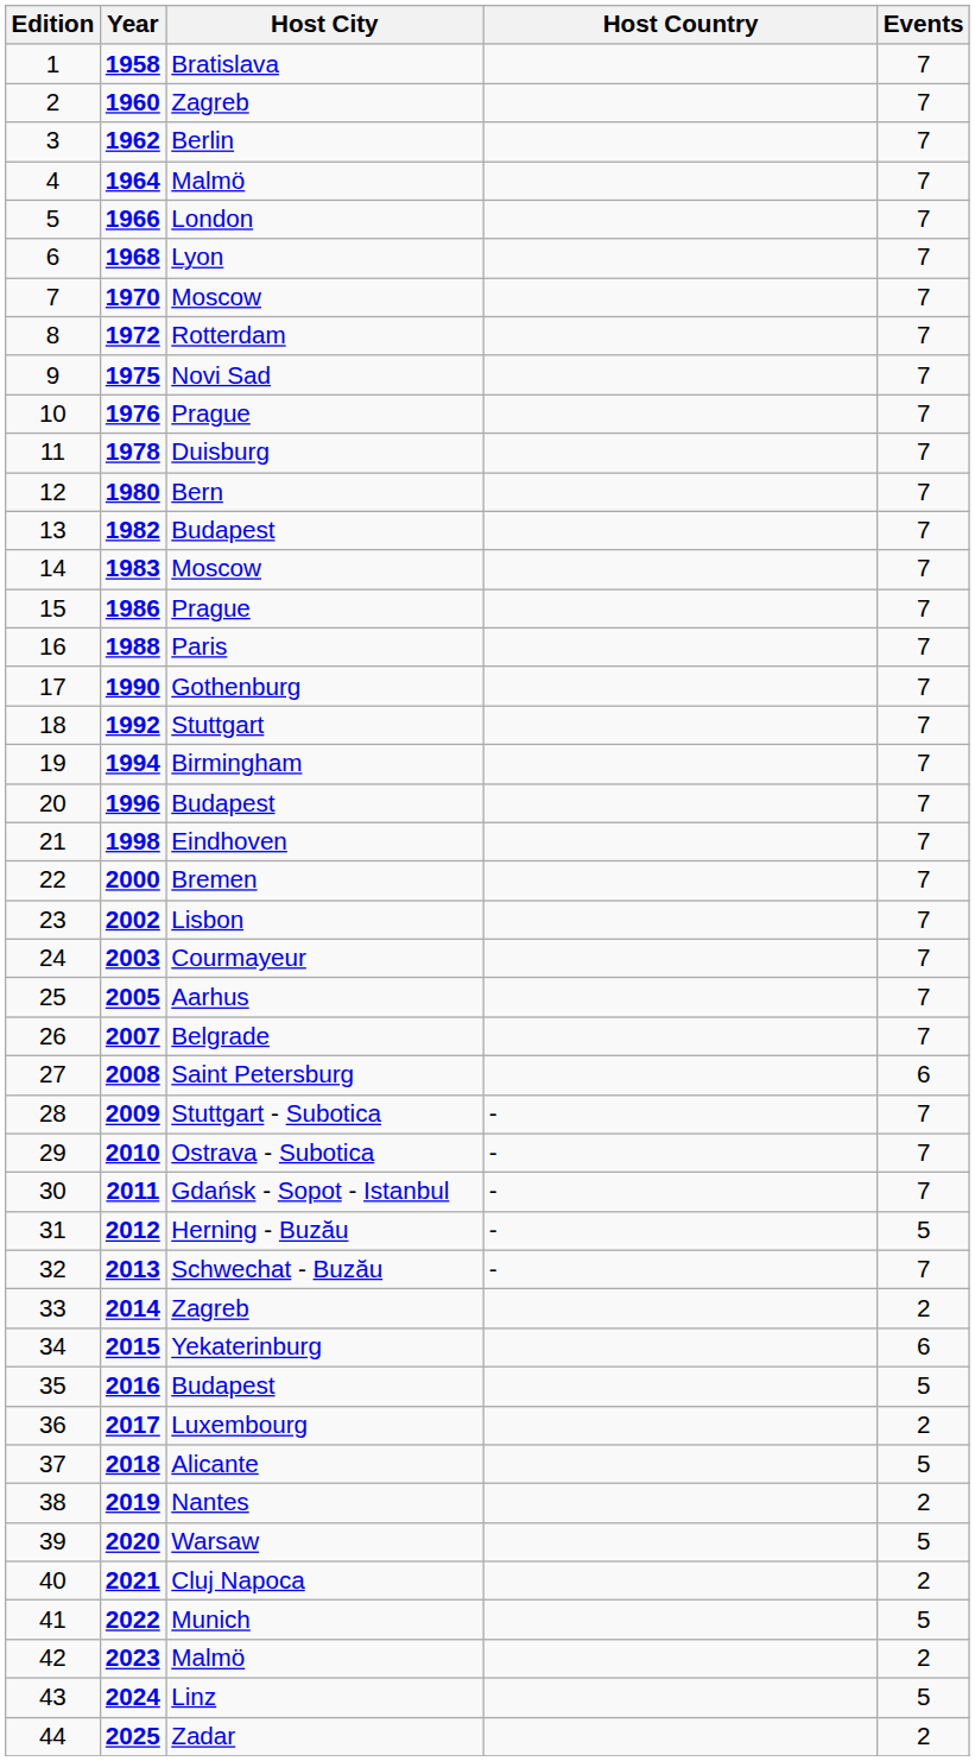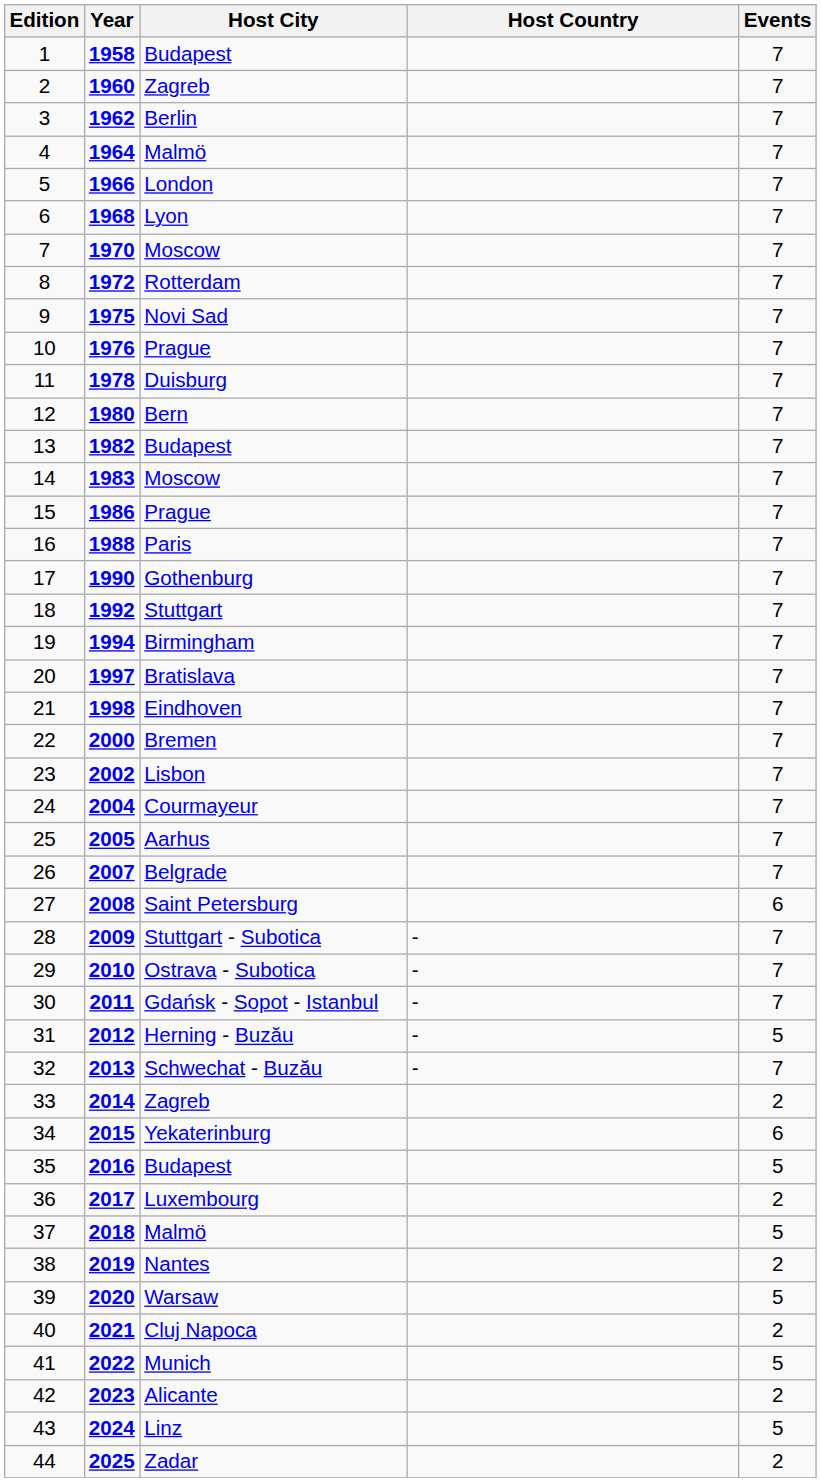 <table class="wikitable" style="font-size:100%">
 <tr>
 <th width=30>Edition</th>
 <th width=30>Year</th>
 <th width=200>Host City</th>
 <th width=250>Host Country</th>
 <th width=30>Events</th>
 </tr>
 <tr>
 <td align=center>1</td>
 <td align=center><strong><a href='#'>1958</a></strong></td>
-<td><a href='#'>Bratislava</a></td>
+<td><a href='#'>Budapest</a></td>
 <td></td>
 <td align=center>7</td>
 </tr>
 <tr>
 <td align=center>2</td>
 <td align=center><strong><a href='#'>1960</a></strong></td>
 <td><a href='#'>Zagreb</a></td>
 <td></td>
 <td align=center>7</td>
 </tr>
 <tr>
 <td align=center>3</td>
 <td align=center><strong><a href='#'>1962</a></strong></td>
 <td><a href='#'>Berlin</a></td>
 <td></td>
 <td align=center>7</td>
 </tr>
 <tr>
 <td align=center>4</td>
 <td align=center><strong><a href='#'>1964</a></strong></td>
 <td><a href='#'>Malmö</a></td>
 <td></td>
 <td align=center>7</td>
 </tr>
 <tr>
 <td align=center>5</td>
 <td align=center><strong><a href='#'>1966</a></strong></td>
 <td><a href='#'>London</a></td>
 <td></td>
 <td align=center>7</td>
 </tr>
 <tr>
 <td align=center>6</td>
 <td align=center><strong><a href='#'>1968</a></strong></td>
 <td><a href='#'>Lyon</a></td>
 <td></td>
 <td align=center>7</td>
 </tr>
 <tr>
 <td align=center>7</td>
 <td align=center><strong><a href='#'>1970</a></strong></td>
 <td><a href='#'>Moscow</a></td>
 <td></td>
 <td align=center>7</td>
 </tr>
 <tr>
 <td align=center>8</td>
 <td align=center><strong><a href='#'>1972</a></strong></td>
 <td><a href='#'>Rotterdam</a></td>
 <td></td>
 <td align=center>7</td>
 </tr>
 <tr>
 <td align=center>9</td>
 <td align=center><strong><a href='#'>1975</a></strong></td>
 <td><a href='#'>Novi Sad</a></td>
 <td></td>
 <td align=center>7</td>
 </tr>
 <tr>
 <td align=center>10</td>
 <td align=center><strong><a href='#'>1976</a></strong></td>
 <td><a href='#'>Prague</a></td>
 <td></td>
 <td align=center>7</td>
 </tr>
 <tr>
 <td align=center>11</td>
 <td align=center><strong><a href='#'>1978</a></strong></td>
 <td><a href='#'>Duisburg</a></td>
 <td></td>
 <td align=center>7</td>
 </tr>
 <tr>
 <td align=center>12</td>
 <td align=center><strong><a href='#'>1980</a></strong></td>
 <td><a href='#'>Bern</a></td>
 <td></td>
 <td align=center>7</td>
 </tr>
 <tr>
 <td align=center>13</td>
 <td align=center><strong><a href='#'>1982</a></strong></td>
 <td><a href='#'>Budapest</a></td>
 <td></td>
 <td align=center>7</td>
 </tr>
 <tr>
 <td align=center>14</td>
 <td align=center><strong><a href='#'>1983</a></strong></td>
 <td><a href='#'>Moscow</a></td>
 <td></td>
 <td align=center>7</td>
 </tr>
 <tr>
 <td align=center>15</td>
 <td align=center><strong><a href='#'>1986</a></strong></td>
 <td><a href='#'>Prague</a></td>
 <td></td>
 <td align=center>7</td>
 </tr>
 <tr>
 <td align=center>16</td>
 <td align=center><strong><a href='#'>1988</a></strong></td>
 <td><a href='#'>Paris</a></td>
 <td></td>
 <td align=center>7</td>
 </tr>
 <tr>
 <td align=center>17</td>
 <td align=center><strong><a href='#'>1990</a></strong></td>
 <td><a href='#'>Gothenburg</a></td>
 <td></td>
 <td align=center>7</td>
 </tr>
 <tr>
 <td align=center>18</td>
 <td align=center><strong><a href='#'>1992</a></strong></td>
 <td><a href='#'>Stuttgart</a></td>
 <td></td>
 <td align=center>7</td>
 </tr>
 <tr>
 <td align=center>19</td>
 <td align=center><strong><a href='#'>1994</a></strong></td>
 <td><a href='#'>Birmingham</a></td>
 <td></td>
 <td align=center>7</td>
 </tr>
 <tr>
 <td align=center>20</td>
-<td align=center><strong><a href='#'>1996</a></strong></td>
-<td><a href='#'>Budapest</a></td>
+<td align=center><strong><a href='#'>1997</a></strong></td>
+<td><a href='#'>Bratislava</a></td>
 <td></td>
 <td align=center>7</td>
 </tr>
 <tr>
 <td align=center>21</td>
 <td align=center><strong><a href='#'>1998</a></strong></td>
 <td><a href='#'>Eindhoven</a></td>
 <td></td>
 <td align=center>7</td>
 </tr>
 <tr>
 <td align=center>22</td>
 <td align=center><strong><a href='#'>2000</a></strong></td>
 <td><a href='#'>Bremen</a></td>
 <td></td>
 <td align=center>7</td>
 </tr>
 <tr>
 <td align=center>23</td>
 <td align=center><strong><a href='#'>2002</a></strong></td>
 <td><a href='#'>Lisbon</a></td>
 <td></td>
 <td align=center>7</td>
 </tr>
 <tr>
 <td align=center>24</td>
-<td align=center><strong><a href='#'>2003</a></strong></td>
+<td align=center><strong><a href='#'>2004</a></strong></td>
 <td><a href='#'>Courmayeur</a></td>
 <td></td>
 <td align=center>7</td>
 </tr>
 <tr>
 <td align=center>25</td>
 <td align=center><strong><a href='#'>2005</a></strong></td>
 <td><a href='#'>Aarhus</a></td>
 <td></td>
 <td align=center>7</td>
 </tr>
 <tr>
 <td align=center>26</td>
 <td align=center><strong><a href='#'>2007</a></strong></td>
 <td><a href='#'>Belgrade</a></td>
 <td></td>
 <td align=center>7</td>
 </tr>
 <tr>
 <td align=center>27</td>
 <td align=center><strong><a href='#'>2008</a></strong></td>
 <td><a href='#'>Saint Petersburg</a></td>
 <td></td>
 <td align=center>6</td>
 </tr>
 <tr>
 <td align=center>28</td>
 <td align=center><strong><a href='#'>2009</a></strong></td>
 <td><a href='#'>Stuttgart</a> - <a href='#'>Subotica</a></td>
 <td> - </td>
 <td align=center>7</td>
 </tr>
 <tr>
 <td align=center>29</td>
 <td align=center><strong><a href='#'>2010</a></strong></td>
 <td><a href='#'>Ostrava</a> - <a href='#'>Subotica</a></td>
 <td> - </td>
 <td align=center>7</td>
 </tr>
 <tr>
 <td align=center>30</td>
 <td align=center><strong><a href='#'>2011</a></strong></td>
 <td><a href='#'>Gdańsk</a> - <a href='#'>Sopot</a> - <a href='#'>Istanbul</a></td>
 <td> - </td>
 <td align=center>7</td>
 </tr>
 <tr>
 <td align=center>31</td>
 <td align=center><strong><a href='#'>2012</a></strong></td>
 <td><a href='#'>Herning</a> - <a href='#'>Buzău</a></td>
 <td> - </td>
 <td align=center>5</td>
 </tr>
 <tr>
 <td align=center>32</td>
 <td align=center><strong><a href='#'>2013</a></strong></td>
 <td><a href='#'>Schwechat</a> - <a href='#'>Buzău</a></td>
 <td> - </td>
 <td align=center>7</td>
 </tr>
 <tr>
 <td align=center>33</td>
 <td align=center><strong><a href='#'>2014</a></strong></td>
 <td><a href='#'>Zagreb</a></td>
 <td></td>
 <td align=center>2</td>
 </tr>
 <tr>
 <td align=center>34</td>
 <td align=center><strong><a href='#'>2015</a></strong></td>
 <td><a href='#'>Yekaterinburg</a></td>
 <td></td>
 <td align=center>6</td>
 </tr>
 <tr>
 <td align=center>35</td>
 <td align=center><strong><a href='#'>2016</a></strong></td>
 <td><a href='#'>Budapest</a></td>
 <td></td>
 <td align=center>5</td>
 </tr>
 <tr>
 <td align=center>36</td>
 <td align=center><strong><a href='#'>2017</a></strong></td>
 <td><a href='#'>Luxembourg</a></td>
 <td></td>
 <td align=center>2</td>
 </tr>
 <tr>
 <td align=center>37</td>
 <td align=center><strong><a href='#'>2018</a></strong></td>
-<td><a href='#'>Alicante</a></td>
+<td><a href='#'>Malmö</a></td>
 <td></td>
 <td align=center>5</td>
 </tr>
 <tr>
 <td align=center>38</td>
 <td align=center><strong><a href='#'>2019</a></strong></td>
 <td><a href='#'>Nantes</a></td>
 <td></td>
 <td align=center>2</td>
 </tr>
 <tr>
 <td align=center>39</td>
 <td align=center><strong><a href='#'>2020</a></strong></td>
 <td><a href='#'>Warsaw</a></td>
 <td></td>
 <td align=center>5</td>
 </tr>
 <tr>
 <td align=center>40</td>
 <td align=center><strong><a href='#'>2021</a></strong></td>
 <td><a href='#'>Cluj Napoca</a></td>
 <td></td>
 <td align=center>2</td>
 </tr>
 <tr>
 <td align=center>41</td>
 <td align=center><strong><a href='#'>2022</a></strong></td>
 <td><a href='#'>Munich</a></td>
 <td></td>
 <td align=center>5</td>
 </tr>
 <tr>
 <td align=center>42</td>
 <td align=center><strong><a href='#'>2023</a></strong></td>
-<td><a href='#'>Malmö</a></td>
+<td><a href='#'>Alicante</a></td>
 <td></td>
 <td align=center>2</td>
 </tr>
 <tr>
 <td align=center>43</td>
 <td align=center><strong><a href='#'>2024</a></strong></td>
 <td><a href='#'>Linz</a></td>
 <td></td>
 <td align=center>5</td>
 </tr>
 <tr>
 <td align=center>44</td>
 <td align=center><strong><a href='#'>2025</a></strong></td>
 <td><a href='#'>Zadar</a></td>
 <td></td>
 <td align=center>2</td>
 </tr>
 </table>
